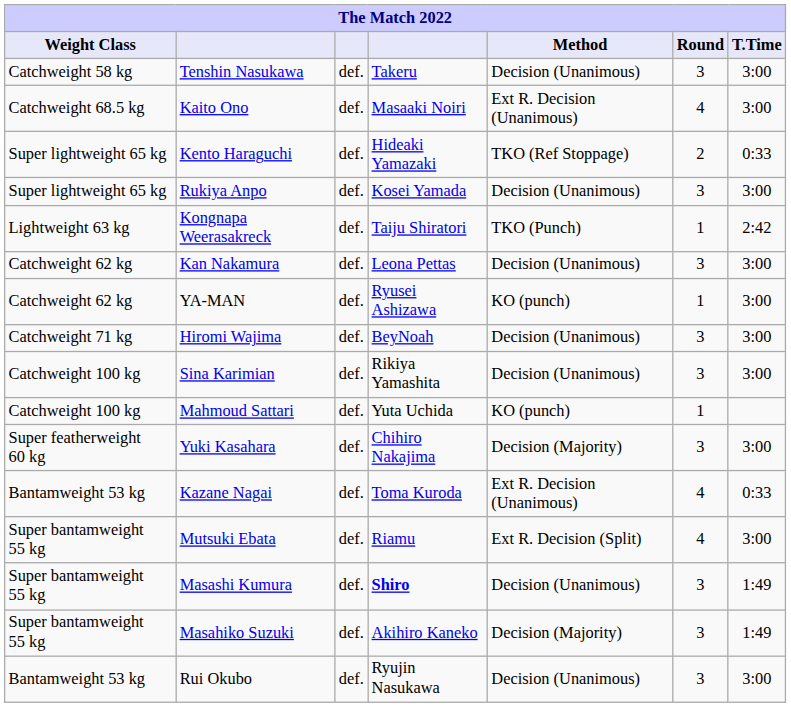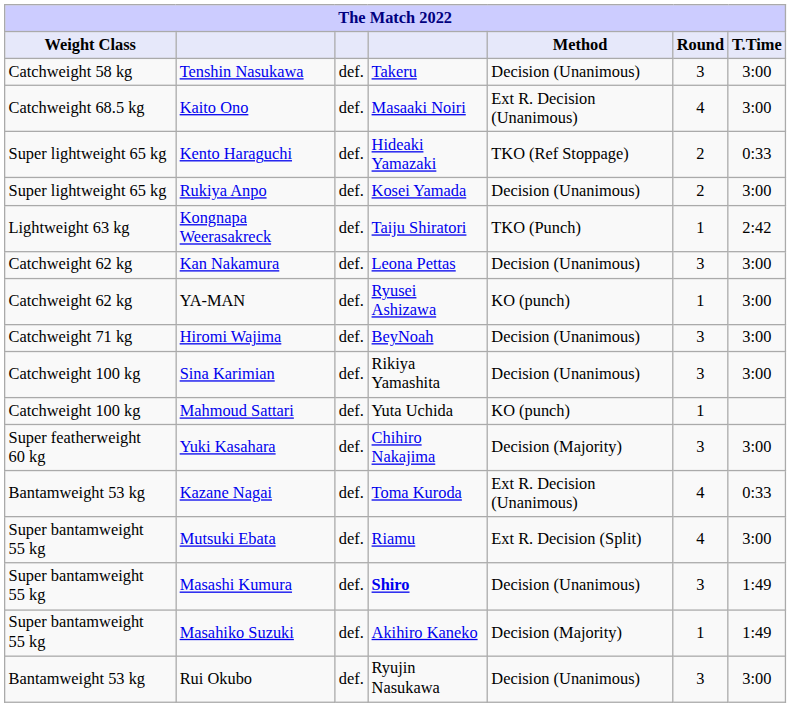 <table class="wikitable" style="font-size: 80%;">
 <tr>
 <th colspan="7" style="background-color: #ccf; color: #000080; text-align: center;"><strong>The Match 2022</strong></th>
 </tr>
 <tr>
 <th colspan="1" style="background-color: #E6E8FA; color: #000000; text-align: center;">Weight Class</th>
 <th colspan="1" style="background-color: #E6E8FA; color: #000000; text-align: center;"></th>
 <th colspan="1" style="background-color: #E6E8FA; color: #000000; text-align: center;"></th>
 <th colspan="1" style="background-color: #E6E8FA; color: #000000; text-align: center;"></th>
 <th colspan="1" style="background-color: #E6E8FA; color: #000000; text-align: center;">Method</th>
 <th colspan="1" style="background-color: #E6E8FA; color: #000000; text-align: center;">Round</th>
 <th colspan="1" style="background-color: #E6E8FA; color: #000000; text-align: center;">T.Time</th>
 </tr>
 <tr>
 <td>Catchweight 58 kg</td>
 <td> <a href='#'>Tenshin Nasukawa</a></td>
 <td align="center">def.</td>
 <td> <a href='#'>Takeru</a></td>
 <td>Decision (Unanimous)</td>
 <td align="center">3</td>
 <td align="center">3:00</td>
 </tr>
 <tr>
 <td>Catchweight 68.5 kg</td>
 <td> <a href='#'>Kaito Ono</a></td>
 <td align="center">def.</td>
 <td> <a href='#'>Masaaki Noiri</a></td>
 <td>Ext R. Decision (Unanimous)</td>
 <td align="center">4</td>
 <td align="center">3:00</td>
 </tr>
 <tr>
 <td>Super lightweight 65 kg</td>
 <td> <a href='#'>Kento Haraguchi</a></td>
 <td align="center">def.</td>
 <td> <a href='#'>Hideaki Yamazaki</a></td>
 <td>TKO (Ref Stoppage)</td>
 <td align="center">2</td>
 <td align="center">0:33</td>
 </tr>
 <tr>
 <td>Super lightweight 65 kg</td>
 <td> <a href='#'>Rukiya Anpo</a></td>
 <td align="center">def.</td>
 <td> <a href='#'>Kosei Yamada</a></td>
 <td>Decision (Unanimous)</td>
-<td align="center">3</td>
+<td align="center">2</td>
 <td align="center">3:00</td>
 </tr>
 <tr>
 <td>Lightweight 63 kg</td>
 <td> <a href='#'>Kongnapa Weerasakreck</a></td>
 <td align="center">def.</td>
 <td> <a href='#'>Taiju Shiratori</a></td>
 <td>TKO (Punch)</td>
 <td align="center">1</td>
 <td align="center">2:42</td>
 </tr>
 <tr>
 <td>Catchweight 62 kg</td>
 <td> <a href='#'>Kan Nakamura</a></td>
 <td align="center">def.</td>
 <td> <a href='#'>Leona Pettas</a></td>
 <td>Decision (Unanimous)</td>
 <td align="center">3</td>
 <td align="center">3:00</td>
 </tr>
 <tr>
 <td>Catchweight 62 kg</td>
 <td> YA-MAN</td>
 <td align="center">def.</td>
 <td> <a href='#'>Ryusei Ashizawa</a></td>
 <td>KO (punch)</td>
 <td align="center">1</td>
 <td align="center">3:00</td>
 </tr>
 <tr>
 <td>Catchweight 71 kg</td>
 <td> <a href='#'>Hiromi Wajima</a></td>
 <td align="center">def.</td>
 <td> <a href='#'>BeyNoah</a></td>
 <td>Decision (Unanimous)</td>
 <td align="center">3</td>
 <td align="center">3:00</td>
 </tr>
 <tr>
 <td>Catchweight 100 kg</td>
 <td> <a href='#'>Sina Karimian</a></td>
 <td align="center">def.</td>
 <td> Rikiya Yamashita</td>
 <td>Decision (Unanimous)</td>
 <td align="center">3</td>
 <td align="center">3:00</td>
 </tr>
 <tr>
 <td>Catchweight 100 kg</td>
 <td> <a href='#'>Mahmoud Sattari</a></td>
 <td align="center">def.</td>
 <td> Yuta Uchida</td>
 <td>KO (punch)</td>
 <td align="center">1</td>
 <td align="center"></td>
 </tr>
 <tr>
 <td>Super featherweight 60 kg</td>
 <td> <a href='#'>Yuki Kasahara</a></td>
 <td align="center">def.</td>
 <td> <a href='#'>Chihiro Nakajima</a></td>
 <td>Decision (Majority)</td>
 <td align="center">3</td>
 <td align="center">3:00</td>
 </tr>
 <tr>
 <td>Bantamweight 53 kg</td>
 <td> <a href='#'>Kazane Nagai</a></td>
 <td align="center">def.</td>
 <td> <a href='#'>Toma Kuroda</a></td>
 <td>Ext R. Decision (Unanimous)</td>
 <td align="center">4</td>
 <td align="center">0:33</td>
 </tr>
 <tr>
 <td>Super bantamweight 55 kg</td>
 <td> <a href='#'>Mutsuki Ebata</a></td>
 <td align="center">def.</td>
 <td> <a href='#'>Riamu</a></td>
 <td>Ext R. Decision (Split)</td>
 <td align="center">4</td>
 <td align="center">3:00</td>
 </tr>
 <tr>
 <td>Super bantamweight 55 kg</td>
 <td> <a href='#'>Masashi Kumura</a></td>
 <td align="center">def.</td>
 <td><strong> <a href='#'>Shiro</a></strong></td>
 <td>Decision (Unanimous)</td>
 <td align="center">3</td>
 <td align="center">1:49</td>
 </tr>
 <tr>
 <td>Super bantamweight 55 kg</td>
 <td> <a href='#'>Masahiko Suzuki</a></td>
 <td align="center">def.</td>
 <td> <a href='#'>Akihiro Kaneko</a></td>
 <td>Decision (Majority)</td>
-<td align="center">3</td>
+<td align="center">1</td>
 <td align="center">1:49</td>
 </tr>
 <tr>
 <td>Bantamweight 53 kg</td>
 <td> Rui Okubo</td>
 <td align="center">def.</td>
 <td> Ryujin Nasukawa</td>
 <td>Decision (Unanimous)</td>
 <td align="center">3</td>
 <td align="center">3:00</td>
 </tr>
 </table>
